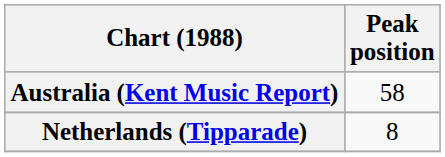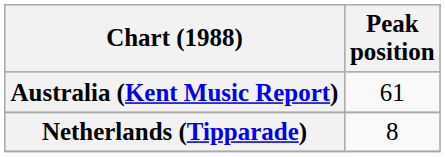 <table class="wikitable sortable plainrowheaders" style="text-align:center">
 <tr>
 <th scope="col">Chart (1988)</th>
 <th scope="col">Peak<br>position</th>
 </tr>
 <tr>
 <th scope="row">Australia (<a href='#'>Kent Music Report</a>)</th>
-<td>58</td>
+<td>61</td>
 </tr>
 <tr>
 </tr>
 <tr>
 </tr>
 <tr>
 <th scope="row">Netherlands (<a href='#'>Tipparade</a>)</th>
 <td>8</td>
 </tr>
 <tr>
 </tr>
 </table>
